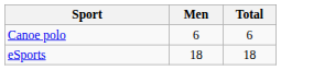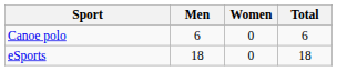 <table class="wikitable" style="text-align:center;">
 <tr>
 <th width=200>Sport</th>
 <th width=60>Men</th>
+<th width=60>Women</th>
 <th width=60>Total</th>
 </tr>
 <tr>
 <td align=left><a href='#'>Canoe polo</a></td>
 <td>6</td>
+<td>0</td>
 <td>6</td>
 </tr>
 <tr>
 <td align=left><a href='#'>eSports</a></td>
 <td>18</td>
+<td>0</td>
 <td>18</td>
 </tr>
 </table>
